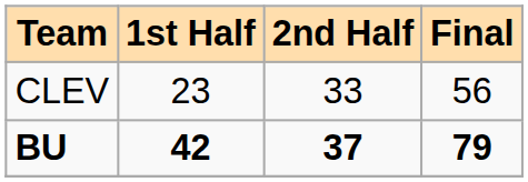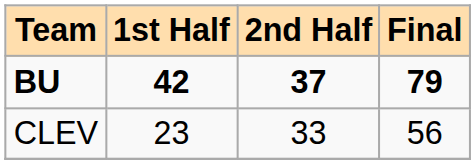 <table class="wikitable" align=right>
 <tr bgcolor=#ffdead align=center>
 <td><strong>Team</strong></td>
 <td><strong>1st Half</strong></td>
 <td><strong>2nd Half</strong></td>
 <td><strong>Final</strong></td>
 </tr>
 <tr>
+<td><strong>BU</strong></td>
+<td align=center><strong>42</strong></td>
+<td align=center><strong>37</strong></td>
+<td align=center><strong>79</strong></td>
+</tr>
+<tr>
 <td>CLEV</td>
 <td align=center>23</td>
 <td align=center>33</td>
 <td align=center>56</td>
 </tr>
 <tr>
-<td><strong>BU</strong></td>
-<td align=center><strong>42</strong></td>
-<td align=center><strong>37</strong></td>
-<td align=center><strong>79</strong></td>
-</tr>
-<tr>
 </tr>
 </table>
